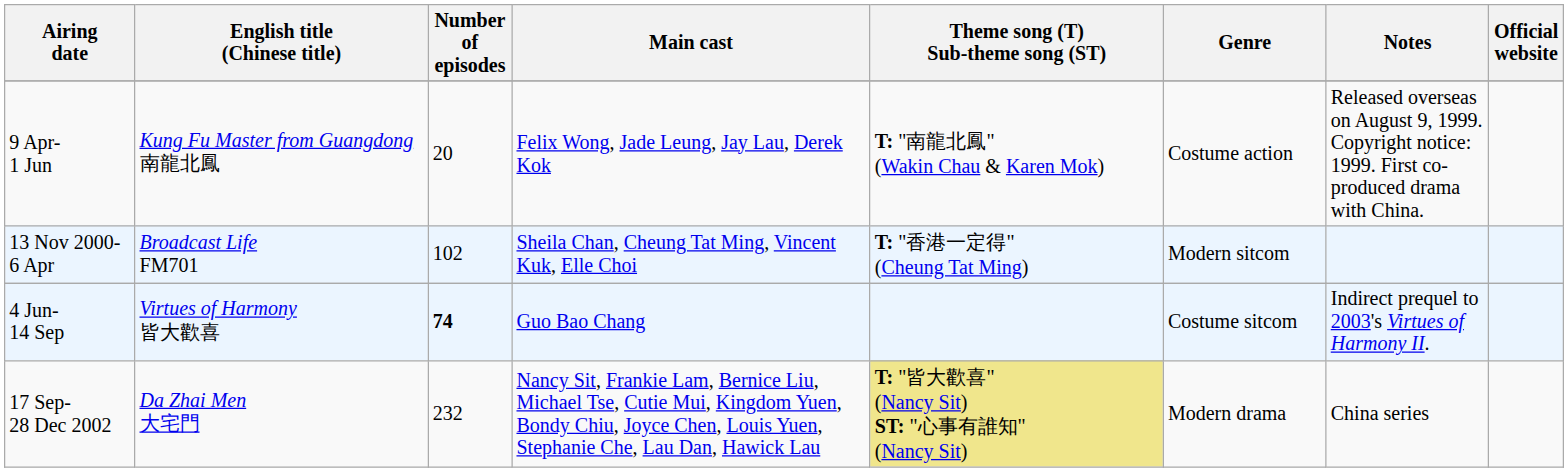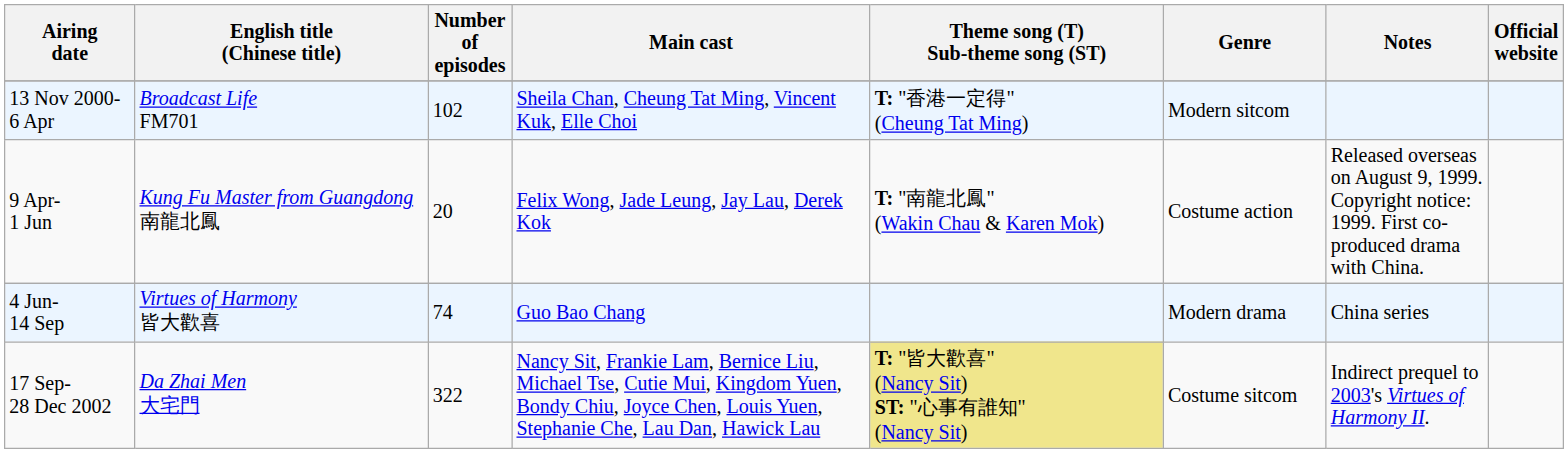 <table class="wikitable">
 <tr>
 <th align=center width=8% bgcolor="silver">Airing<br>date</th>
 <th align=center width=18% bgcolor="silver">English title <br> (Chinese title)</th>
 <th align=center width=5% bgcolor="silver">Number of episodes</th>
 <th align=center width=22% bgcolor="silver">Main cast</th>
 <th align=center width=18% bgcolor="silver">Theme song (T) <br>Sub-theme song (ST)</th>
 <th align=center width=10% bgcolor="silver">Genre</th>
 <th align=center width=10% bgcolor="silver">Notes</th>
 <th align=center width=1% bgcolor="silver">Official website</th>
 </tr>
 <tr>
 </tr>
-<tr>
-<td>9 Apr- <br> 1 Jun</td>
-<td><em><a href='#'>Kung Fu Master from Guangdong</a></em> <br> 南龍北鳳</td>
-<td>20</td>
-<td><a href='#'>Felix Wong</a>, <a href='#'>Jade Leung</a>, <a href='#'>Jay Lau</a>, <a href='#'>Derek Kok</a></td>
-<td><strong>T:</strong> "南龍北鳳" <br> (<a href='#'>Wakin Chau</a> & <a href='#'>Karen Mok</a>)</td>
-<td>Costume action</td>
-<td>Released overseas on August 9, 1999. Copyright notice: 1999. First co-produced drama with China.</td>
-<td></td>
-</tr>
 <tr ---- bgcolor="#ebf5ff">
 <td>13 Nov 2000- <br> 6 Apr</td>
 <td><em><a href='#'>Broadcast Life</a></em> <br> FM701</td>
 <td>102</td>
 <td><a href='#'>Sheila Chan</a>, <a href='#'>Cheung Tat Ming</a>, <a href='#'>Vincent Kuk</a>, <a href='#'>Elle Choi</a></td>
 <td><strong>T:</strong> "香港一定得" <br>(<a href='#'>Cheung Tat Ming</a>)</td>
 <td>Modern sitcom</td>
 <td></td>
 <td></td>
 </tr>
 <tr>
+<td>9 Apr- <br> 1 Jun</td>
+<td><em><a href='#'>Kung Fu Master from Guangdong</a></em> <br> 南龍北鳳</td>
+<td>20</td>
+<td><a href='#'>Felix Wong</a>, <a href='#'>Jade Leung</a>, <a href='#'>Jay Lau</a>, <a href='#'>Derek Kok</a></td>
+<td><strong>T:</strong> "南龍北鳳" <br> (<a href='#'>Wakin Chau</a> & <a href='#'>Karen Mok</a>)</td>
+<td>Costume action</td>
+<td>Released overseas on August 9, 1999. Copyright notice: 1999. First co-produced drama with China.</td>
+<td></td>
+</tr>
+<tr>
 </tr>
 <tr ---- bgcolor="#ebf5ff">
 <td>4 Jun- <br> 14 Sep</td>
 <td><em><a href='#'>Virtues of Harmony</a></em> <br> 皆大歡喜</td>
-<td><strong>74</strong></td>
+<td>74</td>
 <td><a href='#'>Guo Bao Chang</a></td>
 <td></td>
-<td>Costume sitcom</td>
-<td>Indirect prequel to <a href='#'>2003</a>'s <em><a href='#'>Virtues of Harmony II</a></em>.</td>
+<td>Modern drama</td>
+<td>China series</td>
 <td></td>
 </tr>
 <tr>
 <td>17 Sep-<br> 28 Dec 2002</td>
 <td><em><a href='#'>Da Zhai Men</a></em> <br> <a href='#'>大宅門</a></td>
-<td>232</td>
+<td>322</td>
 <td><a href='#'>Nancy Sit</a>, <a href='#'>Frankie Lam</a>, <a href='#'>Bernice Liu</a>, <a href='#'>Michael Tse</a>, <a href='#'>Cutie Mui</a>, <a href='#'>Kingdom Yuen</a>, <a href='#'>Bondy Chiu</a>, <a href='#'>Joyce Chen</a>, <a href='#'>Louis Yuen</a>, <a href='#'>Stephanie Che</a>, <a href='#'>Lau Dan</a>, <a href='#'>Hawick Lau</a></td>
 <td style="background: khaki;"><strong>T:</strong> "皆大歡喜" <br>(<a href='#'>Nancy Sit</a>) <br> <strong>ST:</strong> "心事有誰知"<br>(<a href='#'>Nancy Sit</a>)</td>
-<td>Modern drama</td>
-<td>China series</td>
+<td>Costume sitcom</td>
+<td>Indirect prequel to <a href='#'>2003</a>'s <em><a href='#'>Virtues of Harmony II</a></em>.</td>
 <td></td>
 </tr>
 </table>
